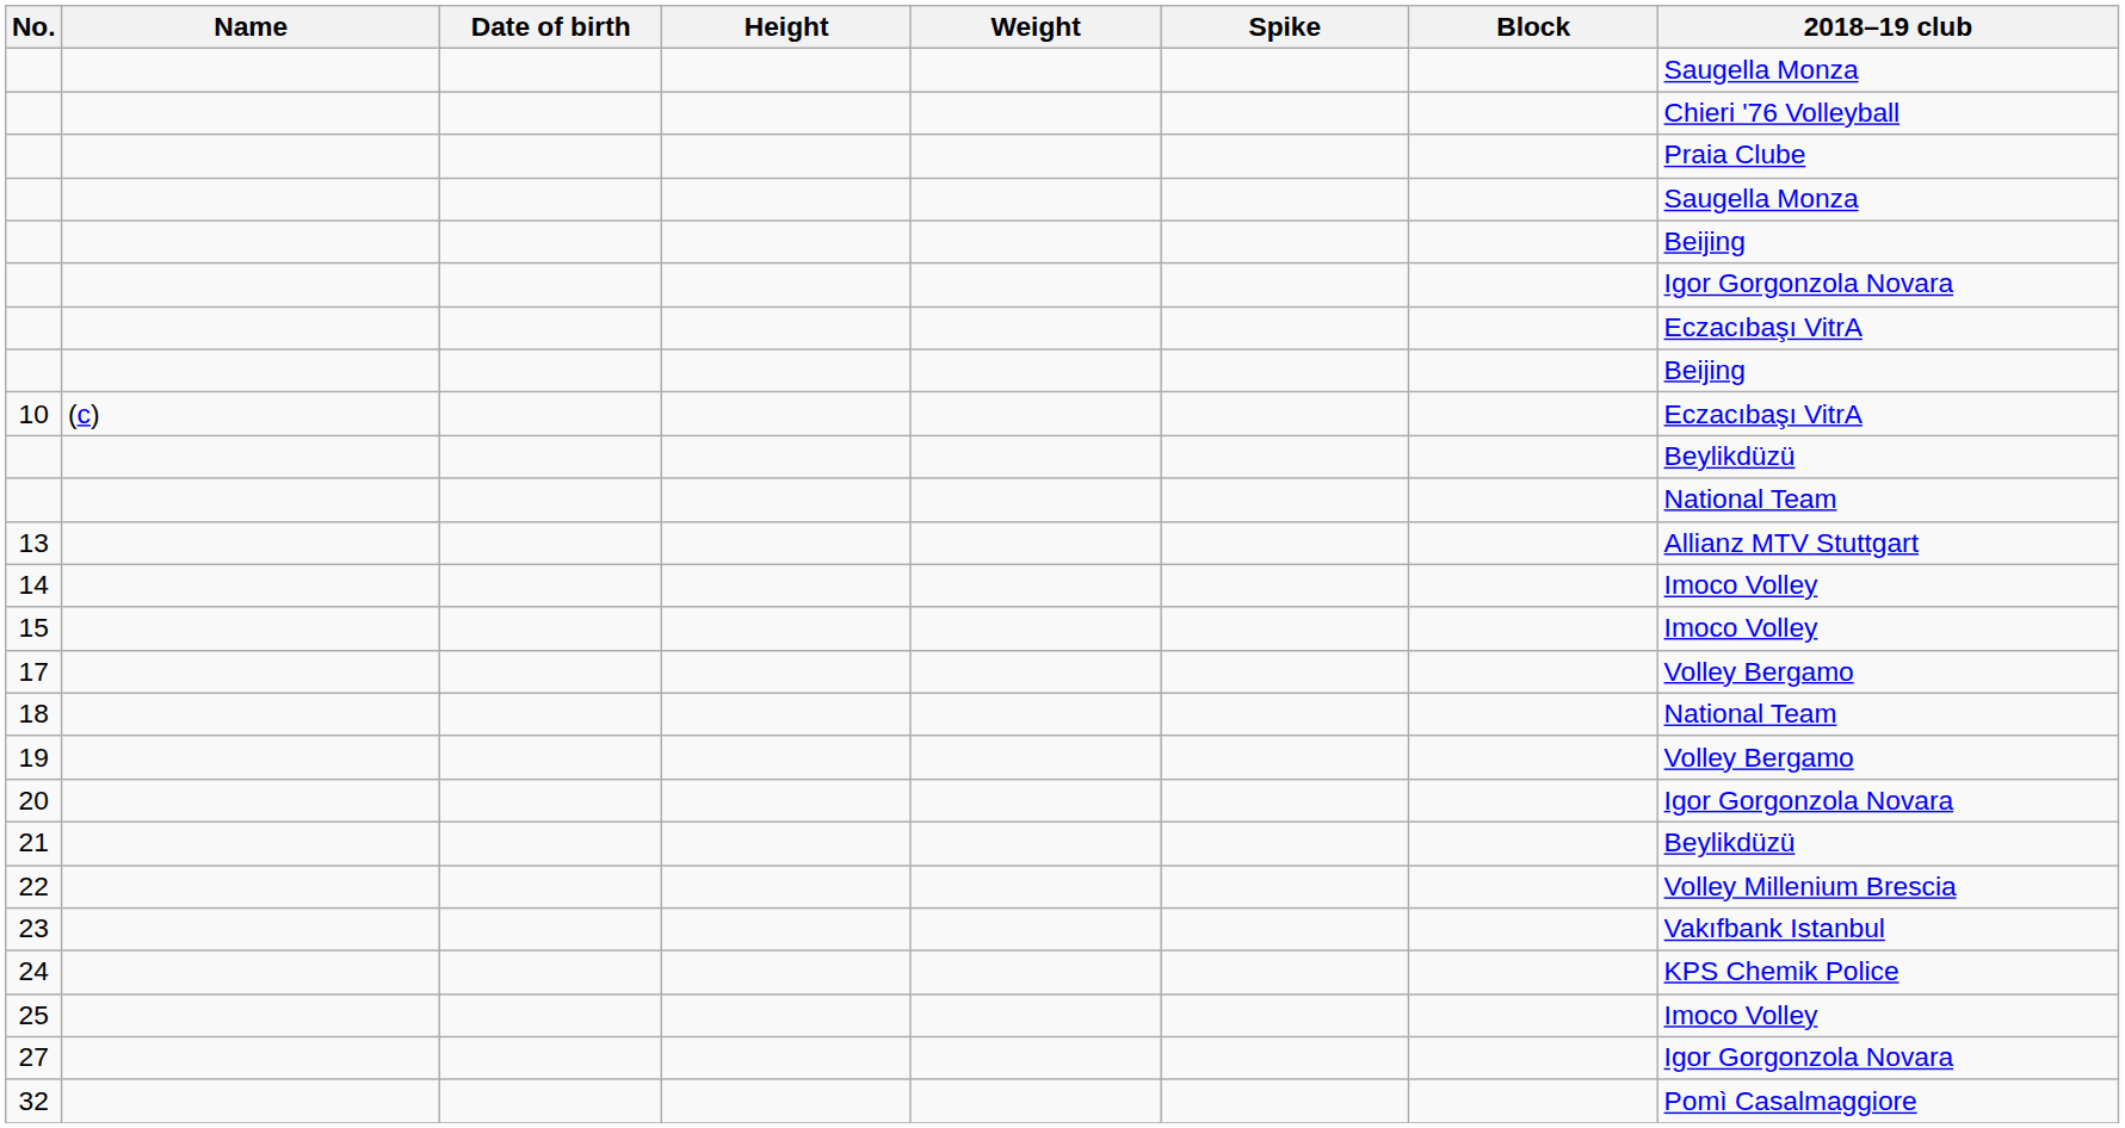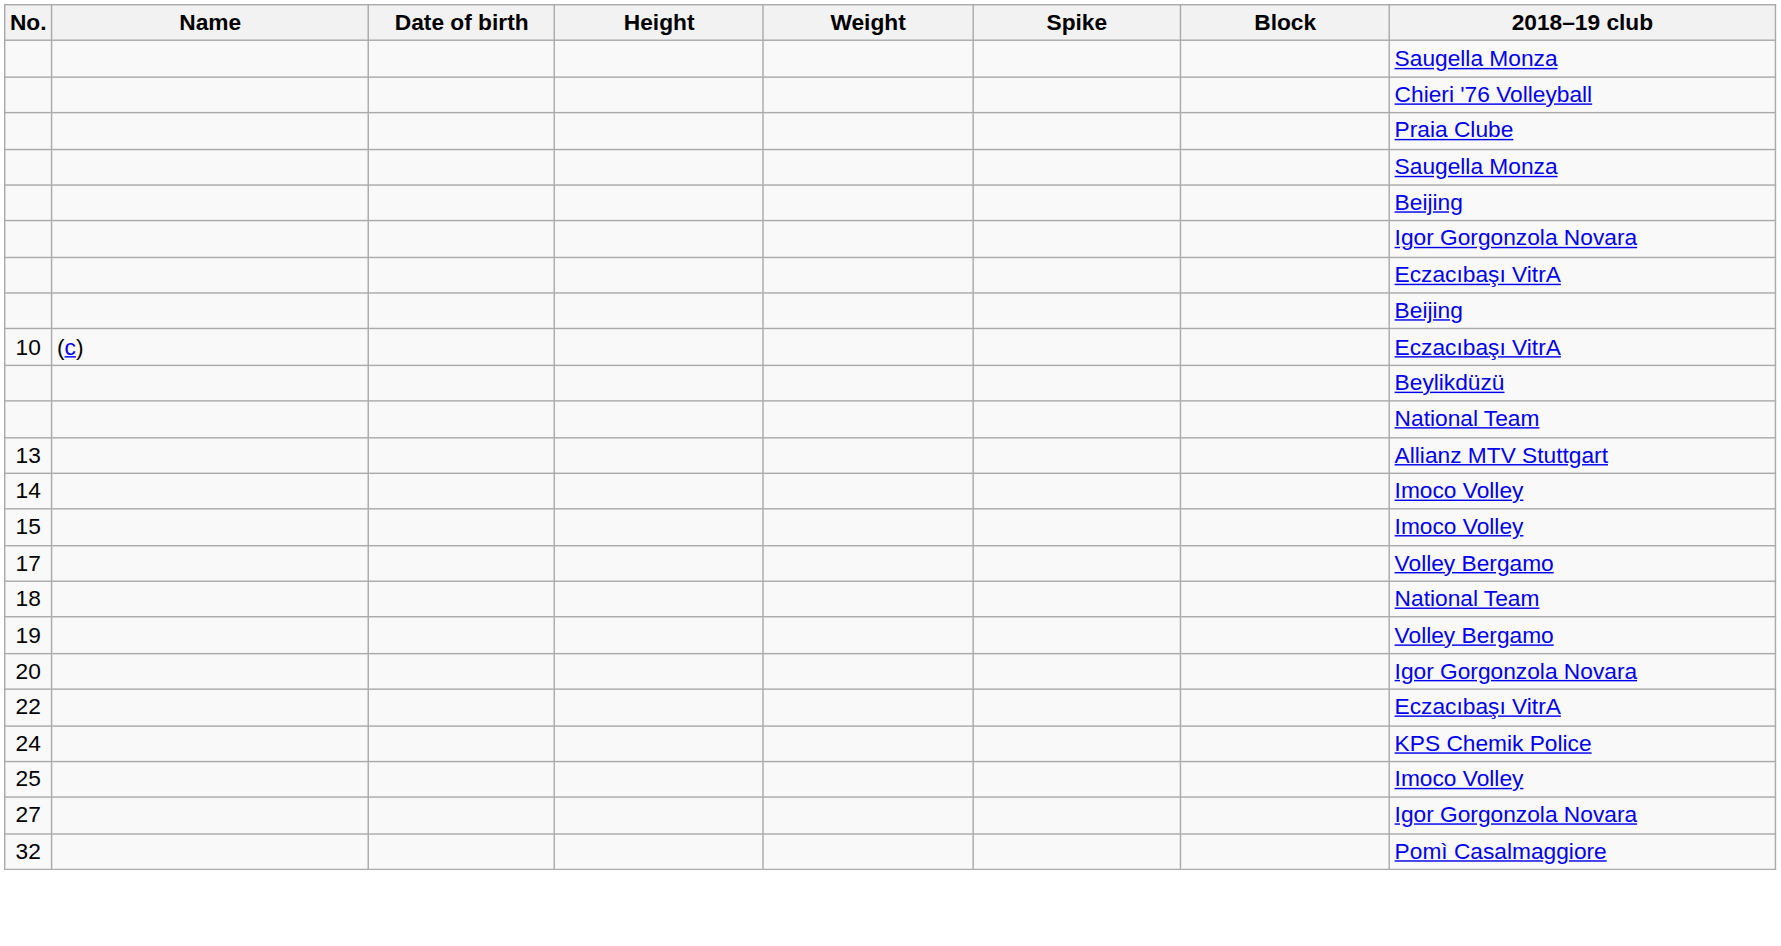 <table class="wikitable sortable" style="font-size:100%; text-align:center;">
 <tr>
 <th>No.</th>
 <th style="width:14em">Name</th>
 <th style="width:8em">Date of birth</th>
 <th style="width:9em">Height</th>
 <th style="width:9em">Weight</th>
 <th style="width:9em">Spike</th>
 <th style="width:9em">Block</th>
 <th style="width:17em">2018–19 club</th>
 </tr>
 <tr>
 <td></td>
 <td align=left></td>
 <td align=right></td>
 <td></td>
 <td></td>
 <td></td>
 <td></td>
 <td align=left> <a href='#'>Saugella Monza</a></td>
 </tr>
 <tr>
 <td></td>
 <td align=left></td>
 <td align=right></td>
 <td></td>
 <td></td>
 <td></td>
 <td></td>
 <td align=left> <a href='#'>Chieri '76 Volleyball</a></td>
 </tr>
 <tr>
 <td></td>
 <td align=left></td>
 <td align=right></td>
 <td></td>
 <td></td>
 <td></td>
 <td></td>
 <td align=left> <a href='#'>Praia Clube</a></td>
 </tr>
 <tr>
 <td></td>
 <td align=left></td>
 <td align=right></td>
 <td></td>
 <td></td>
 <td></td>
 <td></td>
 <td align=left> <a href='#'>Saugella Monza</a></td>
 </tr>
 <tr>
 <td></td>
 <td align=left></td>
 <td align=right></td>
 <td></td>
 <td></td>
 <td></td>
 <td></td>
 <td align=left> <a href='#'>Beijing</a></td>
 </tr>
 <tr>
 <td></td>
 <td align=left></td>
 <td align=right></td>
 <td></td>
 <td></td>
 <td></td>
 <td></td>
 <td align=left> <a href='#'>Igor Gorgonzola Novara</a></td>
 </tr>
 <tr>
 <td></td>
 <td align=left></td>
 <td align=right></td>
 <td></td>
 <td></td>
 <td></td>
 <td></td>
 <td align=left> <a href='#'>Eczacıbaşı VitrA</a></td>
 </tr>
 <tr>
 <td></td>
 <td align=left></td>
 <td align=right></td>
 <td></td>
 <td></td>
 <td></td>
 <td></td>
 <td align=left> <a href='#'>Beijing</a></td>
 </tr>
 <tr>
 <td>10</td>
 <td align=left> (<a href='#'>c</a>)</td>
 <td align=right></td>
 <td></td>
 <td></td>
 <td></td>
 <td></td>
 <td align=left> <a href='#'>Eczacıbaşı VitrA</a></td>
 </tr>
 <tr>
 <td></td>
 <td align=left></td>
 <td align=right></td>
 <td></td>
 <td></td>
 <td></td>
 <td></td>
 <td align=left> <a href='#'>Beylikdüzü</a></td>
 </tr>
 <tr>
 <td></td>
 <td align=left></td>
 <td align=right></td>
 <td></td>
 <td></td>
 <td></td>
 <td></td>
 <td align=left> <a href='#'>National Team</a></td>
 </tr>
 <tr>
 <td>13</td>
 <td align=left></td>
 <td align=right></td>
 <td></td>
 <td></td>
 <td></td>
 <td></td>
 <td align=left> <a href='#'>Allianz MTV Stuttgart</a></td>
 </tr>
 <tr>
 <td>14</td>
 <td align=left></td>
 <td align=right></td>
 <td></td>
 <td></td>
 <td></td>
 <td></td>
 <td align=left> <a href='#'>Imoco Volley</a></td>
 </tr>
 <tr>
 <td>15</td>
 <td align=left></td>
 <td align=right></td>
 <td></td>
 <td></td>
 <td></td>
 <td></td>
 <td align=left> <a href='#'>Imoco Volley</a></td>
 </tr>
 <tr>
 <td>17</td>
 <td align=left></td>
 <td align=right></td>
 <td></td>
 <td></td>
 <td></td>
 <td></td>
 <td align=left> <a href='#'>Volley Bergamo</a></td>
 </tr>
 <tr>
 <td>18</td>
 <td align=left></td>
 <td align=right></td>
 <td></td>
 <td></td>
 <td></td>
 <td></td>
 <td align=left> <a href='#'>National Team</a></td>
 </tr>
 <tr>
 <td>19</td>
 <td align=left></td>
 <td align=right></td>
 <td></td>
 <td></td>
 <td></td>
 <td></td>
 <td align=left> <a href='#'>Volley Bergamo</a></td>
 </tr>
 <tr>
 <td>20</td>
 <td align=left></td>
 <td align=right></td>
 <td></td>
 <td></td>
 <td></td>
 <td></td>
 <td align=left> <a href='#'>Igor Gorgonzola Novara</a></td>
 </tr>
 <tr>
-<td>21</td>
-<td align=left></td>
-<td align=right></td>
-<td></td>
-<td></td>
-<td></td>
-<td></td>
-<td align=left> <a href='#'>Beylikdüzü</a></td>
-</tr>
-<tr>
 <td>22</td>
 <td align=left></td>
 <td align=right></td>
 <td></td>
 <td></td>
 <td></td>
 <td></td>
-<td align=left> <a href='#'>Volley Millenium Brescia</a></td>
-</tr>
-<tr>
-<td>23</td>
-<td align=left></td>
-<td align=right></td>
-<td></td>
-<td></td>
-<td></td>
-<td></td>
-<td align=left> <a href='#'>Vakıfbank Istanbul</a></td>
+<td align=left> <a href='#'>Eczacıbaşı VitrA</a></td>
 </tr>
 <tr>
 <td>24</td>
 <td align=left></td>
 <td align=right></td>
 <td></td>
 <td></td>
 <td></td>
 <td></td>
 <td align=left> <a href='#'>KPS Chemik Police</a></td>
 </tr>
 <tr>
 <td>25</td>
 <td align=left></td>
 <td align=right></td>
 <td></td>
 <td></td>
 <td></td>
 <td></td>
 <td align=left> <a href='#'>Imoco Volley</a></td>
 </tr>
 <tr>
 <td>27</td>
 <td align=left></td>
 <td align=right></td>
 <td></td>
 <td></td>
 <td></td>
 <td></td>
 <td align=left> <a href='#'>Igor Gorgonzola Novara</a></td>
 </tr>
 <tr>
 <td>32</td>
 <td align=left></td>
 <td align=right></td>
 <td></td>
 <td></td>
 <td></td>
 <td></td>
 <td align=left> <a href='#'>Pomì Casalmaggiore</a></td>
 </tr>
 </table>
